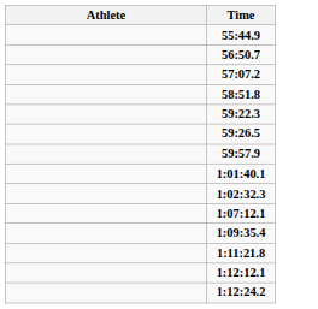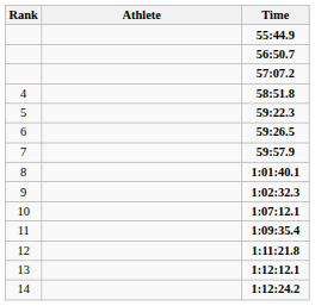 <table class=wikitable style="text-align:center">
 <tr>
+<th width=40>Rank</th>
 <th width=250>Athlete</th>
 <th width=80>Time</th>
 </tr>
 <tr>
+<td></td>
 <td align=left></td>
 <td><strong>55:44.9</strong></td>
 </tr>
 <tr>
+<td></td>
 <td align=left></td>
 <td><strong>56:50.7</strong></td>
 </tr>
 <tr>
+<td></td>
 <td align=left></td>
 <td><strong>57:07.2</strong></td>
 </tr>
 <tr>
+<td>4</td>
 <td align=left></td>
 <td><strong>58:51.8</strong></td>
 </tr>
 <tr>
+<td>5</td>
 <td align=left></td>
 <td><strong>59:22.3</strong></td>
 </tr>
 <tr>
+<td>6</td>
 <td align=left></td>
 <td><strong>59:26.5</strong></td>
 </tr>
 <tr>
+<td>7</td>
 <td align=left></td>
 <td><strong>59:57.9</strong></td>
 </tr>
 <tr>
+<td>8</td>
 <td align=left></td>
 <td><strong>1:01:40.1</strong></td>
 </tr>
 <tr>
+<td>9</td>
 <td align=left></td>
 <td><strong>1:02:32.3</strong></td>
 </tr>
 <tr>
+<td>10</td>
 <td align=left></td>
 <td><strong>1:07:12.1</strong></td>
 </tr>
 <tr>
+<td>11</td>
 <td align=left></td>
 <td><strong>1:09:35.4</strong></td>
 </tr>
 <tr>
+<td>12</td>
 <td align=left></td>
 <td><strong>1:11:21.8</strong></td>
 </tr>
 <tr>
+<td>13</td>
 <td align=left></td>
 <td><strong>1:12:12.1</strong></td>
 </tr>
 <tr>
+<td>14</td>
 <td align=left></td>
 <td><strong>1:12:24.2</strong></td>
 </tr>
 </table>
